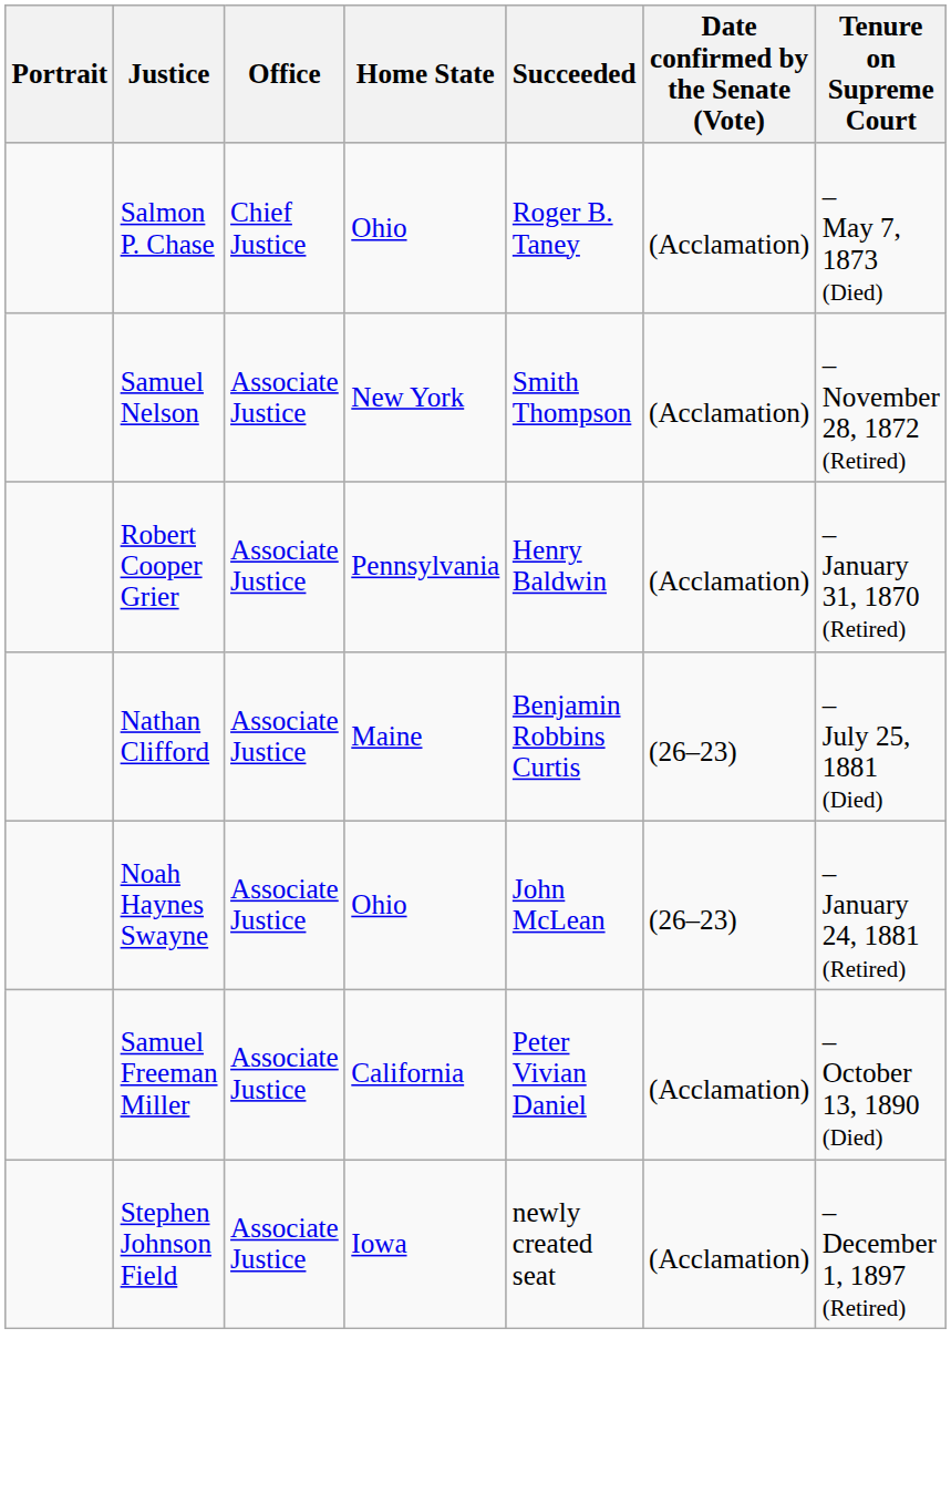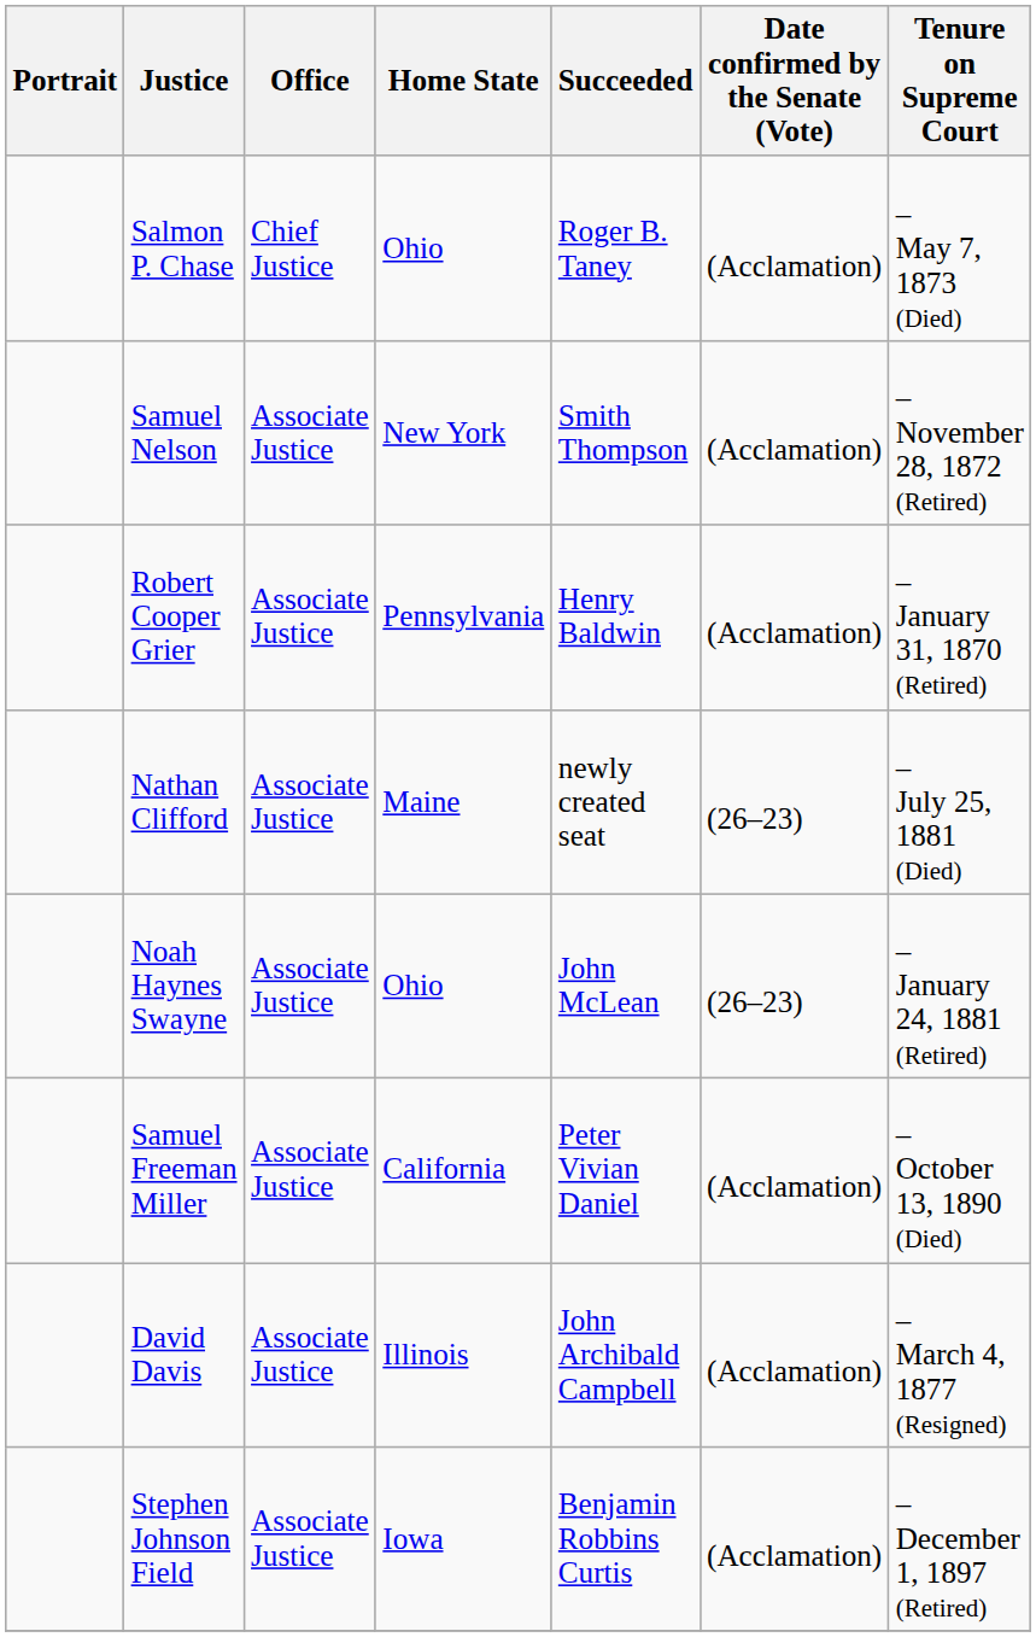 <table class="wikitable sortable">
 <tr>
 <th scope="col" style="width: 10px;">Portrait</th>
 <th scope="col" style="width: 10px;">Justice</th>
 <th scope="col" style="width: 10px;">Office</th>
 <th scope="col" style="width: 10px;">Home State</th>
 <th scope="col" style="width: 10px;">Succeeded</th>
 <th scope="col" style="width: 10px;">Date confirmed by the Senate<br>(Vote)</th>
 <th scope="col" style="width: 10px;">Tenure on Supreme Court</th>
 </tr>
 <tr>
 <td></td>
 <td><a href='#'>Salmon P. Chase</a></td>
 <td><a href='#'>Chief Justice</a></td>
 <td><a href='#'>Ohio</a></td>
 <td><a href='#'>Roger B. Taney</a></td>
 <td><br>(Acclamation)</td>
 <td><br>–<br>May 7, 1873<br><small>(Died)</small></td>
 </tr>
 <tr>
 <td></td>
 <td><a href='#'>Samuel Nelson</a></td>
 <td><a href='#'>Associate Justice</a></td>
 <td><a href='#'>New York</a></td>
 <td><a href='#'>Smith Thompson</a></td>
 <td><br>(Acclamation)</td>
 <td><br>–<br>November 28, 1872<br><small>(Retired)</small></td>
 </tr>
 <tr>
 <td></td>
 <td><a href='#'>Robert Cooper Grier</a></td>
 <td><a href='#'>Associate Justice</a></td>
 <td><a href='#'>Pennsylvania</a></td>
 <td><a href='#'>Henry Baldwin</a></td>
 <td><br>(Acclamation)</td>
 <td><br>–<br>January 31, 1870<br><small>(Retired)</small></td>
 </tr>
 <tr>
 <td></td>
 <td><a href='#'>Nathan Clifford</a></td>
 <td><a href='#'>Associate Justice</a></td>
 <td><a href='#'>Maine</a></td>
-<td><a href='#'>Benjamin Robbins Curtis</a></td>
+<td>newly created seat</td>
 <td><br>(26–23)</td>
 <td><br>–<br>July 25, 1881<br><small>(Died)</small></td>
 </tr>
 <tr>
 <td></td>
 <td><a href='#'>Noah Haynes Swayne</a></td>
 <td><a href='#'>Associate Justice</a></td>
 <td><a href='#'>Ohio</a></td>
 <td><a href='#'>John McLean</a></td>
 <td><br>(26–23)</td>
 <td><br>–<br>January 24, 1881<br><small>(Retired)</small></td>
 </tr>
 <tr>
 <td></td>
 <td><a href='#'>Samuel Freeman Miller</a></td>
 <td><a href='#'>Associate Justice</a></td>
 <td><a href='#'>California</a></td>
 <td><a href='#'>Peter Vivian Daniel</a></td>
 <td><br>(Acclamation)</td>
 <td><br>–<br>October 13, 1890<br><small>(Died)</small></td>
 </tr>
 <tr>
 <td></td>
+<td><a href='#'>David Davis</a></td>
+<td><a href='#'>Associate Justice</a></td>
+<td><a href='#'>Illinois</a></td>
+<td><a href='#'>John Archibald Campbell</a></td>
+<td><br>(Acclamation)</td>
+<td><br>–<br>March 4, 1877<br><small>(Resigned)</small></td>
+</tr>
+<tr>
+<td></td>
 <td><a href='#'>Stephen Johnson Field</a></td>
 <td><a href='#'>Associate Justice</a></td>
 <td><a href='#'>Iowa</a></td>
-<td>newly created seat</td>
+<td><a href='#'>Benjamin Robbins Curtis</a></td>
 <td><br>(Acclamation)</td>
 <td><br>–<br>December 1, 1897<br><small>(Retired)</small></td>
 </tr>
 <tr>
 </tr>
 </table>
